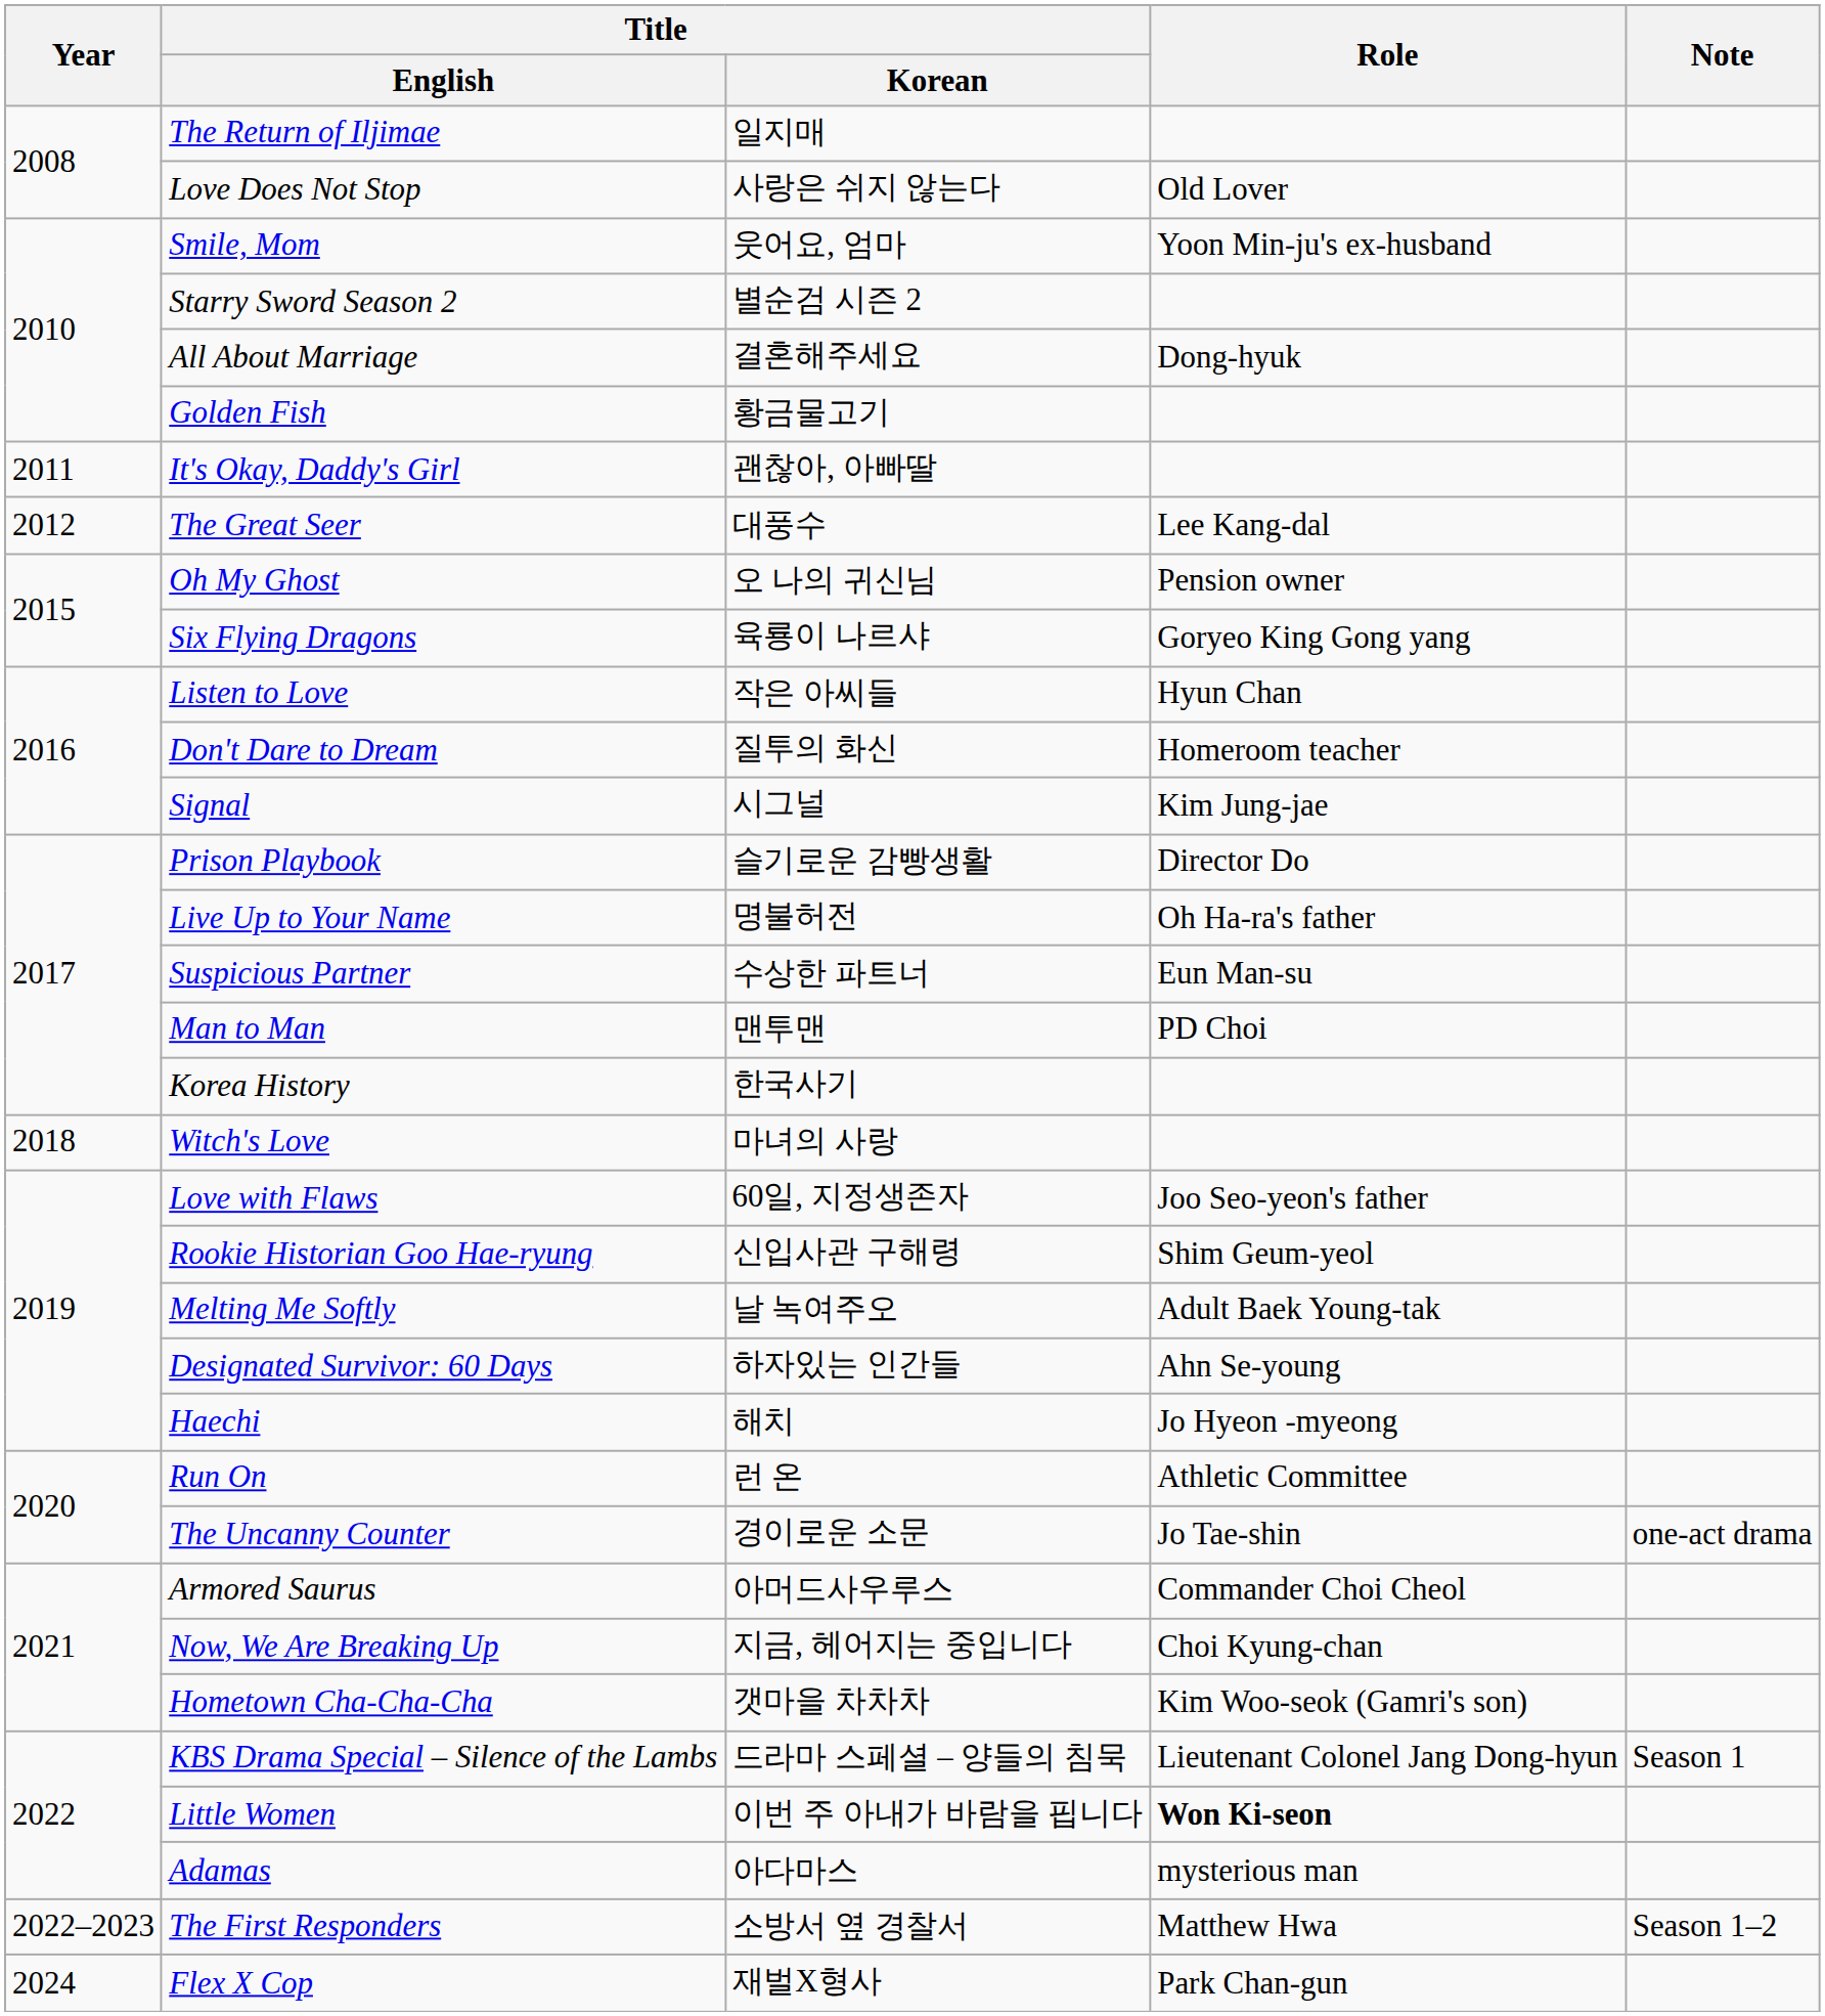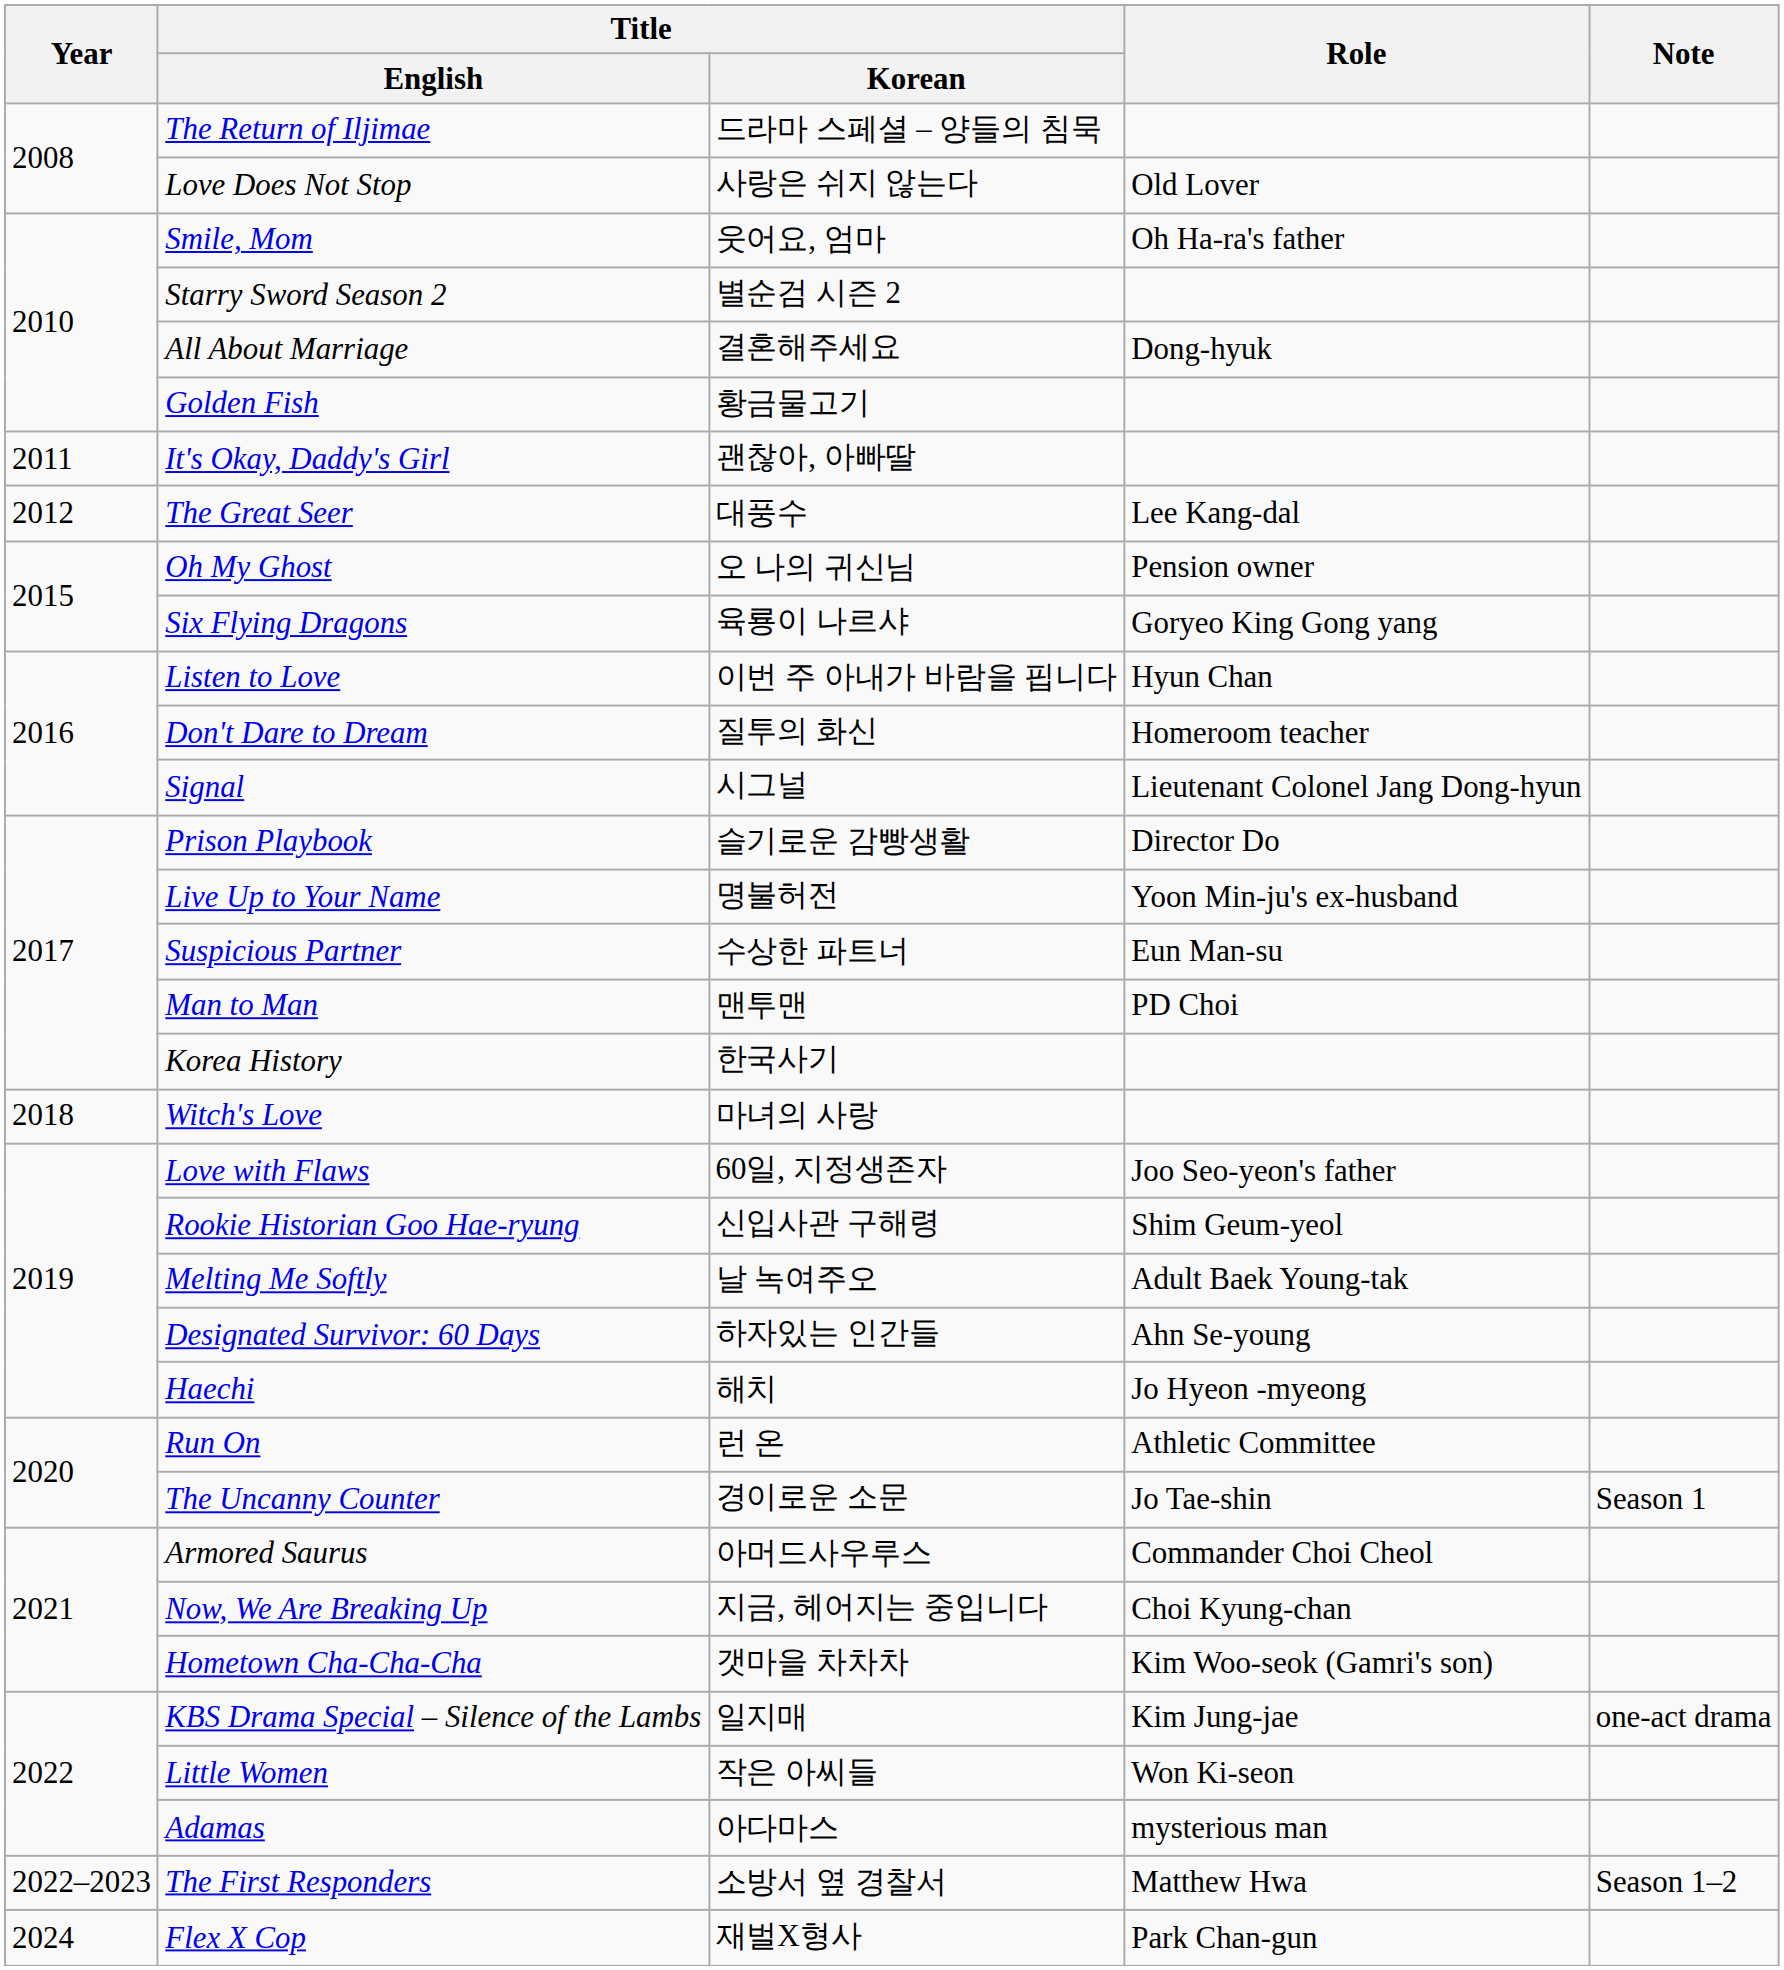 <table class="wikitable">
 <tr>
 <th scope="col" rowspan=2>Year</th>
 <th scope="col" colspan=2>Title</th>
 <th scope="col" rowspan=2>Role</th>
 <th scope="col" rowspan=2>Note</th>
 </tr>
 <tr>
 <th>English</th>
 <th>Korean</th>
 </tr>
 <tr>
 <td rowspan="2">2008</td>
 <td><em><a href='#'>The Return of Iljimae</a></em></td>
-<td>일지매</td>
+<td>드라마 스페셜 – 양들의 침묵</td>
 <td></td>
 <td></td>
 </tr>
 <tr>
 <td><em>Love Does Not Stop</em></td>
 <td>사랑은 쉬지 않는다</td>
 <td>Old Lover</td>
 <td></td>
 </tr>
 <tr>
 <td rowspan="4">2010</td>
 <td><em><a href='#'>Smile, Mom</a></em></td>
 <td>웃어요, 엄마</td>
-<td>Yoon Min-ju's ex-husband</td>
+<td>Oh Ha-ra's father</td>
 <td></td>
 </tr>
 <tr>
 <td><em>Starry Sword Season 2</em></td>
 <td>별순검 시즌 2</td>
 <td></td>
 <td></td>
 </tr>
 <tr>
 <td><em>All About Marriage</em></td>
 <td>결혼해주세요</td>
 <td>Dong-hyuk</td>
 <td></td>
 </tr>
 <tr>
 <td><em><a href='#'>Golden Fish</a></em></td>
 <td>황금물고기</td>
 <td></td>
 <td></td>
 </tr>
 <tr>
 <td>2011</td>
 <td><em><a href='#'>It's Okay, Daddy's Girl</a></em></td>
 <td>괜찮아, 아빠딸</td>
 <td></td>
 <td></td>
 </tr>
 <tr>
 <td>2012</td>
 <td><em><a href='#'>The Great Seer</a></em></td>
 <td>대풍수</td>
 <td>Lee Kang-dal</td>
 <td></td>
 </tr>
 <tr>
 <td rowspan="2">2015</td>
 <td><em><a href='#'>Oh My Ghost</a></em></td>
 <td>오 나의 귀신님</td>
 <td>Pension owner</td>
 <td></td>
 </tr>
 <tr>
 <td><em><a href='#'>Six Flying Dragons</a></em></td>
 <td>육룡이 나르샤</td>
 <td>Goryeo King Gong yang</td>
 <td></td>
 </tr>
 <tr>
 <td rowspan="3">2016</td>
 <td><em><a href='#'>Listen to Love</a></em></td>
-<td>작은 아씨들</td>
+<td>이번 주 아내가 바람을 핍니다</td>
 <td>Hyun Chan</td>
 <td></td>
 </tr>
 <tr>
 <td><em><a href='#'>Don't Dare to Dream</a></em></td>
 <td>질투의 화신</td>
 <td>Homeroom teacher</td>
 <td></td>
 </tr>
 <tr>
 <td><em><a href='#'>Signal</a></em></td>
 <td>시그널</td>
-<td>Kim Jung-jae</td>
+<td>Lieutenant Colonel Jang Dong-hyun</td>
 <td></td>
 </tr>
 <tr>
 <td rowspan="5">2017</td>
 <td><em><a href='#'>Prison Playbook</a></em></td>
 <td>슬기로운 감빵생활</td>
 <td>Director Do</td>
 <td></td>
 </tr>
 <tr>
 <td><em><a href='#'>Live Up to Your Name</a></em></td>
 <td>명불허전</td>
-<td>Oh Ha-ra's father</td>
+<td>Yoon Min-ju's ex-husband</td>
 <td></td>
 </tr>
 <tr>
 <td><em><a href='#'>Suspicious Partner</a></em></td>
 <td>수상한 파트너</td>
 <td>Eun Man-su</td>
 <td></td>
 </tr>
 <tr>
 <td><em><a href='#'>Man to Man</a></em></td>
 <td>맨투맨</td>
 <td>PD Choi</td>
 <td></td>
 </tr>
 <tr>
 <td><em>Korea History</em></td>
 <td>한국사기</td>
 <td></td>
 <td></td>
 </tr>
 <tr>
 <td>2018</td>
 <td><em><a href='#'>Witch's Love</a></em></td>
 <td>마녀의 사랑</td>
 <td></td>
 <td></td>
 </tr>
 <tr>
 <td rowspan="5">2019</td>
 <td><em><a href='#'>Love with Flaws</a></em></td>
 <td>60일, 지정생존자</td>
 <td>Joo Seo-yeon's father</td>
 <td></td>
 </tr>
 <tr>
 <td><em><a href='#'>Rookie Historian Goo Hae-ryung</a></em></td>
 <td>신입사관 구해령</td>
 <td>Shim Geum-yeol</td>
 <td></td>
 </tr>
 <tr>
 <td><em><a href='#'>Melting Me Softly</a></em></td>
 <td>날 녹여주오</td>
 <td>Adult Baek Young-tak</td>
 <td></td>
 </tr>
 <tr>
 <td><em><a href='#'>Designated Survivor: 60 Days</a></em></td>
 <td>하자있는 인간들</td>
 <td>Ahn Se-young</td>
 <td></td>
 </tr>
 <tr>
 <td><em><a href='#'>Haechi</a></em></td>
 <td>해치</td>
 <td>Jo Hyeon -myeong</td>
 <td></td>
 </tr>
 <tr>
 <td rowspan="2">2020</td>
 <td><em><a href='#'>Run On</a></em></td>
 <td>런 온</td>
 <td>Athletic Committee</td>
 <td></td>
 </tr>
 <tr>
 <td><em><a href='#'>The Uncanny Counter</a></em></td>
 <td>경이로운 소문</td>
 <td>Jo Tae-shin</td>
-<td>one-act drama</td>
+<td>Season 1</td>
 </tr>
 <tr>
 <td rowspan="3">2021</td>
 <td><em>Armored Saurus</em></td>
 <td>아머드사우루스</td>
 <td>Commander Choi Cheol</td>
 <td></td>
 </tr>
 <tr>
 <td><em><a href='#'>Now, We Are Breaking Up</a></em></td>
 <td>지금, 헤어지는 중입니다</td>
 <td>Choi Kyung-chan</td>
 <td></td>
 </tr>
 <tr>
 <td><em><a href='#'>Hometown Cha-Cha-Cha</a></em></td>
 <td>갯마을 차차차</td>
 <td>Kim Woo-seok (Gamri's son)</td>
 <td></td>
 </tr>
 <tr>
 <td rowspan="3">2022</td>
 <td><em><a href='#'>KBS Drama Special</a> – Silence of the Lambs</em></td>
-<td>드라마 스페셜 – 양들의 침묵</td>
-<td>Lieutenant Colonel Jang Dong-hyun</td>
-<td>Season 1</td>
+<td>일지매</td>
+<td>Kim Jung-jae</td>
+<td>one-act drama</td>
 </tr>
 <tr>
 <td><a href='#'><em>Little Women</em></a></td>
-<td>이번 주 아내가 바람을 핍니다</td>
-<td><strong>Won Ki-seon</strong></td>
+<td>작은 아씨들</td>
+<td>Won Ki-seon</td>
 <td></td>
 </tr>
 <tr>
 <td><a href='#'><em>Adamas</em></a></td>
 <td>아다마스</td>
 <td>mysterious man</td>
 <td></td>
 </tr>
 <tr>
 <td>2022–2023</td>
 <td><em><a href='#'>The First Responders</a></em></td>
 <td>소방서 옆 경찰서</td>
 <td>Matthew Hwa</td>
 <td>Season 1–2</td>
 </tr>
 <tr>
 <td>2024</td>
 <td><em><a href='#'>Flex X Cop</a></em></td>
 <td>재벌X형사</td>
 <td>Park Chan-gun</td>
 <td></td>
 </tr>
 </table>
